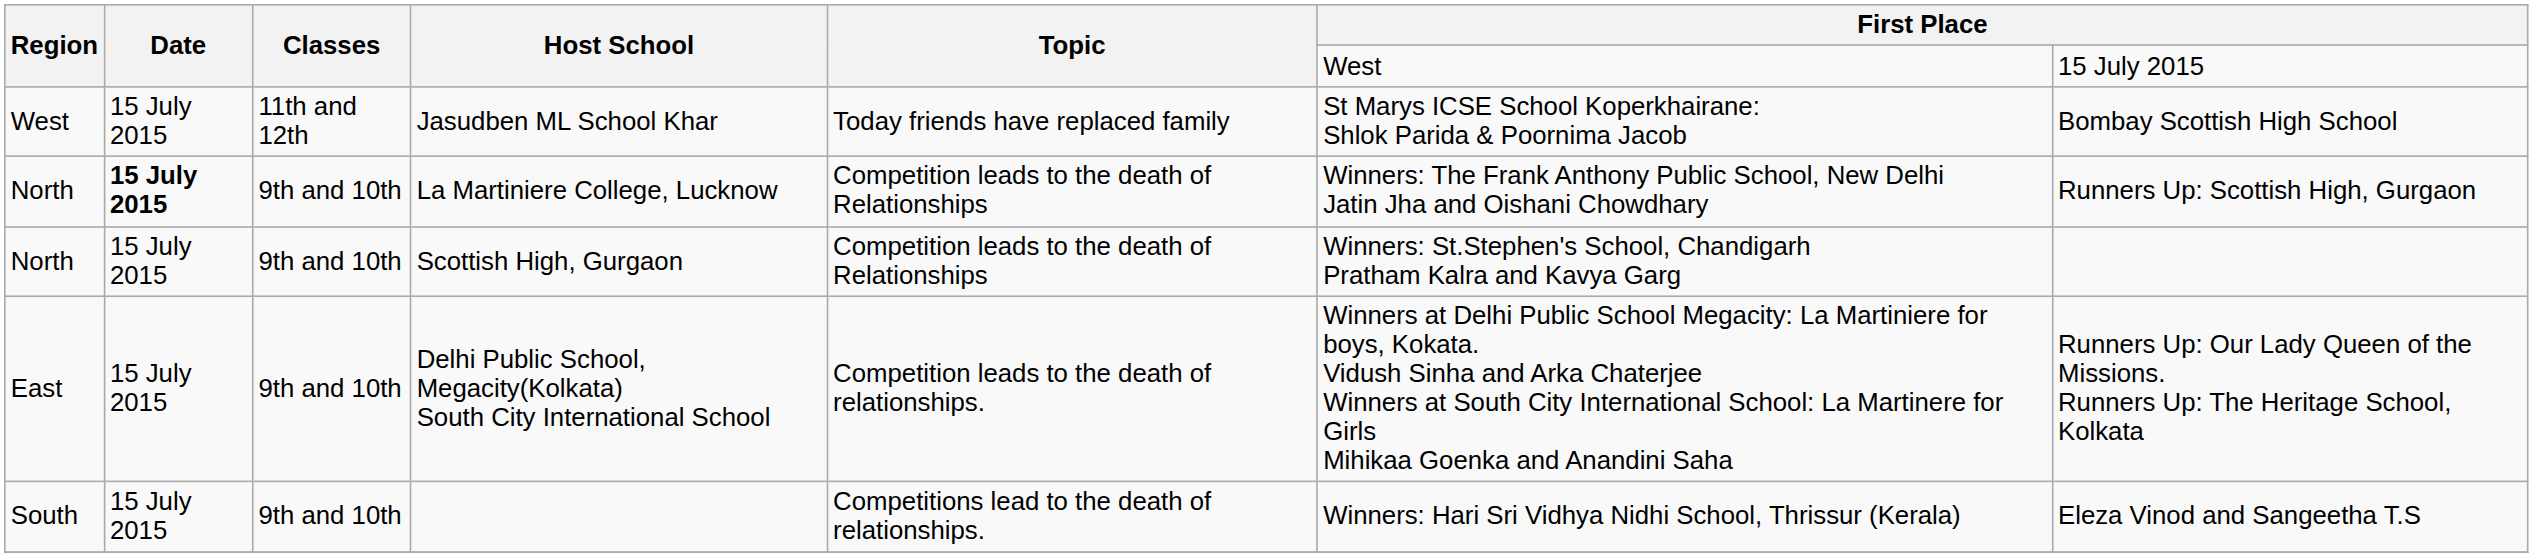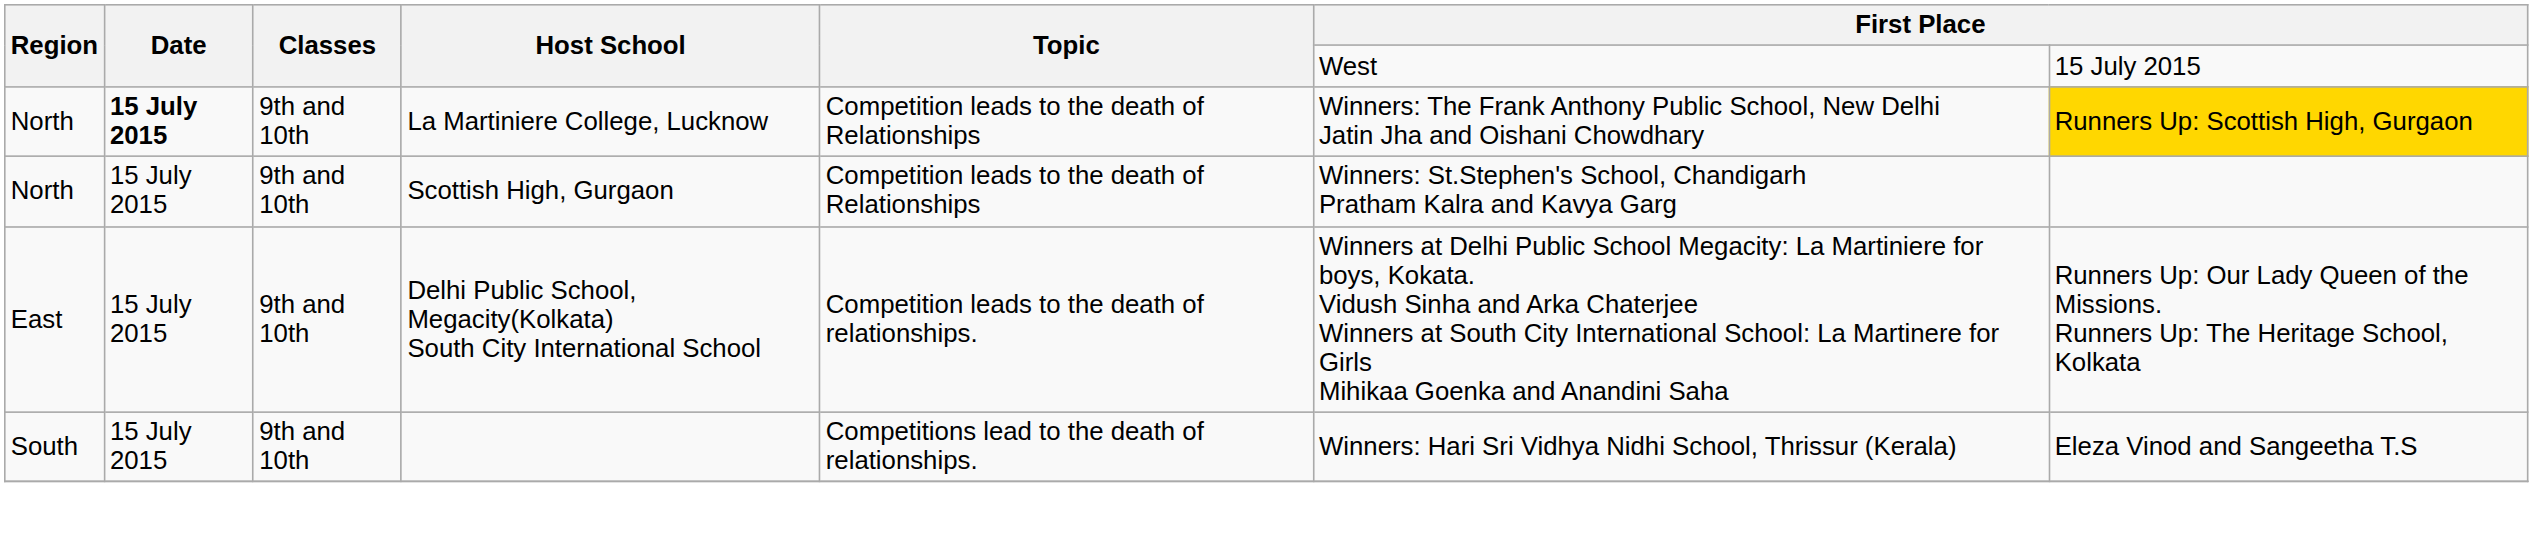 <table class="wikitable">
 <tr>
 <th rowspan="2">Region</th>
 <th rowspan="2">Date</th>
 <th rowspan="2">Classes</th>
 <th rowspan="2">Host School</th>
 <th rowspan="2">Topic</th>
 <th colspan="2">First Place</th>
 </tr>
 <tr>
 <td>West</td>
 <td>15 July 2015</td>
 </tr>
 <tr>
-<td>West</td>
-<td>15 July 2015</td>
-<td>11th and 12th</td>
-<td>Jasudben ML School Khar</td>
-<td>Today friends have replaced family</td>
-<td>St Marys ICSE School Koperkhairane:<br>Shlok Parida & Poornima Jacob</td>
-<td>Bombay Scottish High School</td>
-</tr>
-<tr>
 <td>North</td>
 <td><strong>15 July 2015</strong></td>
 <td>9th and 10th</td>
 <td>La Martiniere College, Lucknow</td>
 <td>Competition leads to the death of Relationships</td>
 <td>Winners: The Frank Anthony Public School, New Delhi<br>Jatin Jha and Oishani Chowdhary</td>
-<td>Runners Up: Scottish High, Gurgaon</td>
+<td style="background: gold;">Runners Up: Scottish High, Gurgaon</td>
 </tr>
 <tr>
 <td>North</td>
 <td>15 July 2015</td>
 <td>9th and 10th</td>
 <td>Scottish High, Gurgaon</td>
 <td>Competition leads to the death of Relationships</td>
 <td>Winners: St.Stephen's School, Chandigarh<br>Pratham Kalra and Kavya Garg</td>
 </tr>
 <tr>
 <td>East</td>
 <td>15 July 2015</td>
 <td>9th and 10th</td>
 <td>Delhi Public School, Megacity(Kolkata)<br>South City International School</td>
 <td>Competition leads to the death of relationships.</td>
 <td>Winners at Delhi Public School Megacity: La Martiniere for boys, Kokata.<br>Vidush Sinha and Arka Chaterjee<br>Winners at South City International School: La Martinere for Girls<br>Mihikaa Goenka and Anandini Saha</td>
 <td>Runners Up: Our Lady Queen of the Missions.<br>Runners Up: The Heritage School, Kolkata</td>
 </tr>
 <tr>
 <td>South</td>
 <td>15 July 2015</td>
 <td>9th and 10th</td>
 <td></td>
 <td>Competitions lead to the death of relationships.</td>
 <td>Winners: Hari Sri Vidhya Nidhi School, Thrissur (Kerala)</td>
 <td>Eleza Vinod and Sangeetha T.S</td>
 </tr>
 <tr>
 </tr>
 </table>
